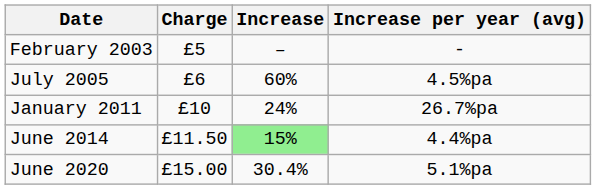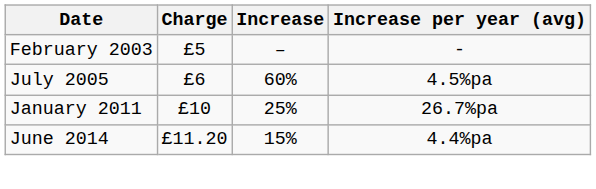 <table class="wikitable" style="float:right; text-align:center;">
 <tr>
 <th>Date</th>
 <th>Charge</th>
 <th>Increase</th>
 <th>Increase per year (avg)</th>
 </tr>
 <tr>
 <td align="left">February 2003</td>
 <td>£5</td>
 <td>–</td>
 <td>-</td>
 </tr>
 <tr>
 <td align="left">July 2005</td>
 <td>£6</td>
 <td>60%</td>
 <td>4.5%pa</td>
 </tr>
 <tr>
 <td align="left">January 2011</td>
 <td>£10</td>
-<td>24%</td>
+<td>25%</td>
 <td>26.7%pa</td>
 </tr>
 <tr>
 <td align="left">June 2014</td>
-<td>£11.50</td>
-<td style="background: lightgreen;">15%</td>
+<td>£11.20</td>
+<td>15%</td>
 <td>4.4%pa</td>
 </tr>
-<tr>
-<td align="left">June 2020</td>
-<td>£15.00</td>
-<td>30.4%</td>
-<td>5.1%pa</td>
-</tr>
 </table>
